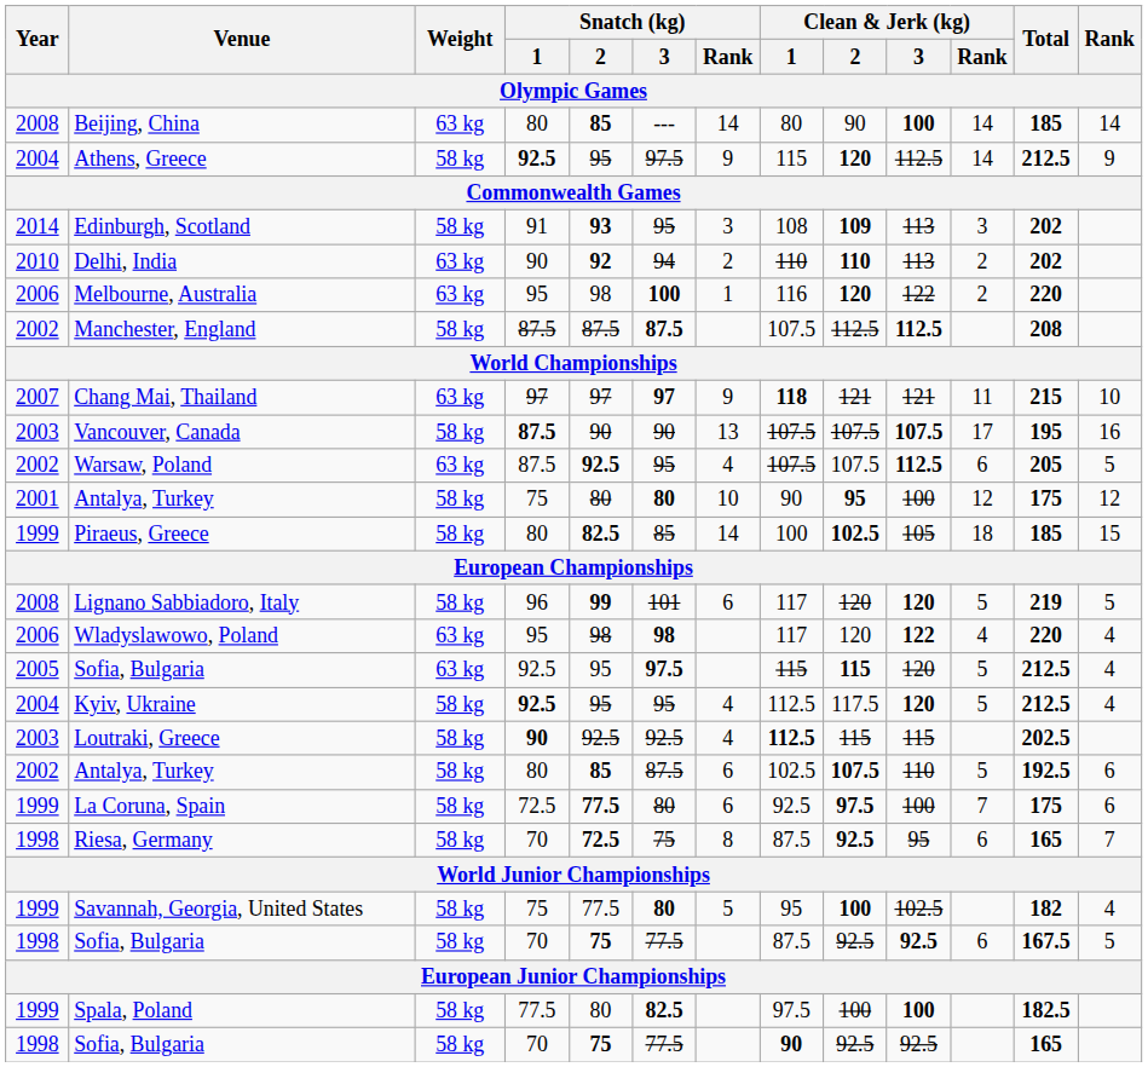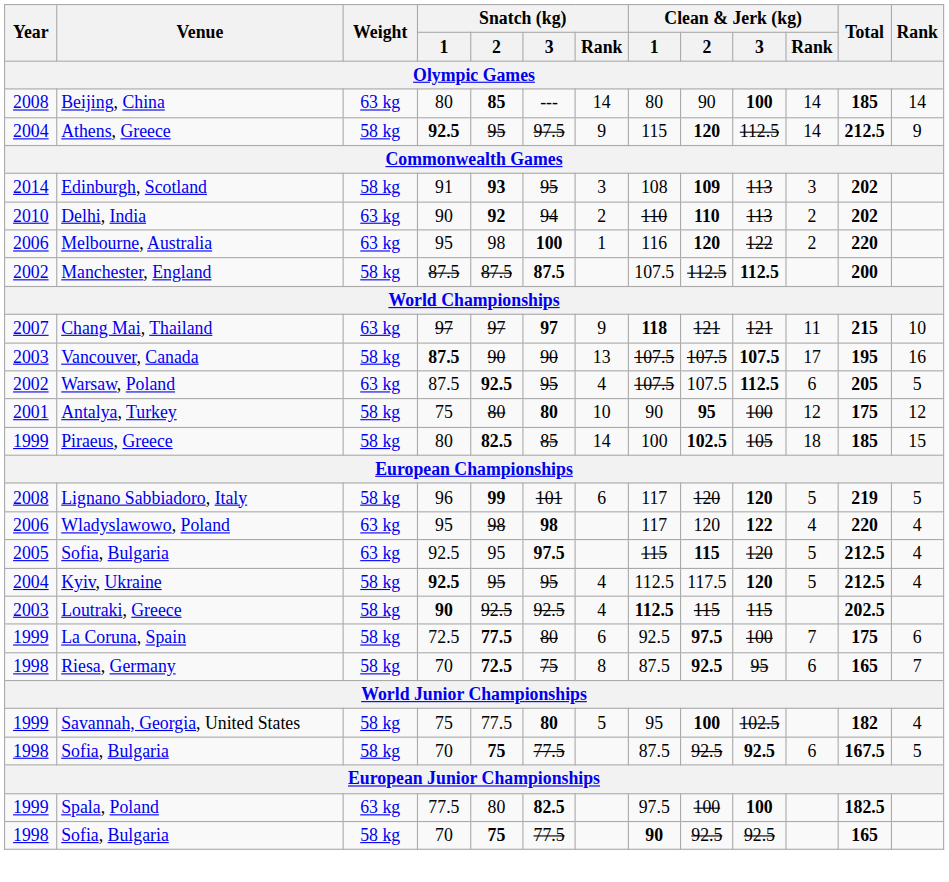 <table class = "wikitable" style="text-align:center;">
 <tr>
 <th rowspan="2" style="width:40px;">Year</th>
 <th rowspan="2" style="width:250px;">Venue</th>
 <th rowspan="2" style="width:60px;">Weight</th>
 <th colspan=4>Snatch (kg)</th>
 <th colspan=4>Clean & Jerk (kg)</th>
 <th rowspan="2" style="width:40px;">Total</th>
 <th rowspan="2" style="width:40px;">Rank</th>
 </tr>
 <tr>
 <th width=40>1</th>
 <th width=40>2</th>
 <th width=40>3</th>
 <th width=40>Rank</th>
 <th width=40>1</th>
 <th width=40>2</th>
 <th width=40>3</th>
 <th width=40>Rank</th>
 </tr>
 <tr>
 <th colspan=13><a href='#'>Olympic Games</a></th>
 </tr>
 <tr>
 <td><a href='#'>2008</a></td>
 <td align=left> <a href='#'>Beijing</a>, <a href='#'>China</a></td>
 <td><a href='#'>63 kg</a></td>
 <td>80</td>
 <td><strong>85</strong></td>
 <td>---</td>
 <td>14</td>
 <td>80</td>
 <td>90</td>
 <td><strong>100</strong></td>
 <td>14</td>
 <td><strong>185</strong></td>
 <td>14</td>
 </tr>
 <tr>
 <td><a href='#'>2004</a></td>
 <td align=left> <a href='#'>Athens</a>, <a href='#'>Greece</a></td>
 <td><a href='#'>58 kg</a></td>
 <td><strong>92.5</strong></td>
 <td><s>95</s></td>
 <td><s>97.5</s></td>
 <td>9</td>
 <td>115</td>
 <td><strong>120</strong></td>
 <td><s>112.5</s></td>
 <td>14</td>
 <td><strong>212.5</strong></td>
 <td>9</td>
 </tr>
 <tr>
 <th colspan=13><a href='#'>Commonwealth Games</a></th>
 </tr>
 <tr>
 <td><a href='#'>2014</a></td>
 <td align=left> <a href='#'>Edinburgh</a>, <a href='#'>Scotland</a></td>
 <td><a href='#'>58 kg</a></td>
 <td>91</td>
 <td><strong>93</strong></td>
 <td><s>95</s></td>
 <td>3</td>
 <td>108</td>
 <td><strong>109</strong></td>
 <td><s>113</s></td>
 <td>3</td>
 <td><strong>202</strong></td>
 <td><strong></strong></td>
 </tr>
 <tr>
 <td><a href='#'>2010</a></td>
 <td align=left> <a href='#'>Delhi</a>, <a href='#'>India</a></td>
 <td><a href='#'>63 kg</a></td>
 <td>90</td>
 <td><strong>92</strong></td>
 <td><s>94</s></td>
 <td>2</td>
 <td><s>110</s></td>
 <td><strong>110</strong></td>
 <td><s>113</s></td>
 <td>2</td>
 <td><strong>202</strong></td>
 <td><strong></strong></td>
 </tr>
 <tr>
 <td><a href='#'>2006</a></td>
 <td align=left> <a href='#'>Melbourne</a>, <a href='#'>Australia</a></td>
 <td><a href='#'>63 kg</a></td>
 <td>95</td>
 <td>98</td>
 <td><strong>100</strong></td>
 <td>1</td>
 <td>116</td>
 <td><strong>120</strong></td>
 <td><s>122</s></td>
 <td>2</td>
 <td><strong>220</strong></td>
 <td><strong></strong></td>
 </tr>
 <tr>
 <td><a href='#'>2002</a></td>
 <td align=left> <a href='#'>Manchester</a>, <a href='#'>England</a></td>
 <td><a href='#'>58 kg</a></td>
 <td><s>87.5</s></td>
 <td><s>87.5</s></td>
 <td><strong>87.5</strong></td>
 <td><strong></strong></td>
 <td>107.5</td>
 <td><s>112.5</s></td>
 <td><strong>112.5</strong></td>
 <td><strong></strong></td>
-<td><strong>208</strong></td>
+<td><strong>200</strong></td>
 <td><strong></strong></td>
 </tr>
 <tr>
 <th colspan=13><a href='#'>World Championships</a></th>
 </tr>
 <tr>
 <td><a href='#'>2007</a></td>
 <td align=left> <a href='#'>Chang Mai</a>, <a href='#'>Thailand</a></td>
 <td><a href='#'>63 kg</a></td>
 <td><s>97</s></td>
 <td><s>97</s></td>
 <td><strong>97</strong></td>
 <td>9</td>
 <td><strong>118</strong></td>
 <td><s>121</s></td>
 <td><s>121</s></td>
 <td>11</td>
 <td><strong>215</strong></td>
 <td>10</td>
 </tr>
 <tr>
 <td><a href='#'>2003</a></td>
 <td align=left> <a href='#'>Vancouver</a>, <a href='#'>Canada</a></td>
 <td><a href='#'>58 kg</a></td>
 <td><strong>87.5</strong></td>
 <td><s>90</s></td>
 <td><s>90</s></td>
 <td>13</td>
 <td><s>107.5</s></td>
 <td><s>107.5</s></td>
 <td><strong>107.5</strong></td>
 <td>17</td>
 <td><strong>195</strong></td>
 <td>16</td>
 </tr>
 <tr>
 <td><a href='#'>2002</a></td>
 <td align=left> <a href='#'>Warsaw</a>, <a href='#'>Poland</a></td>
 <td><a href='#'>63 kg</a></td>
 <td>87.5</td>
 <td><strong>92.5</strong></td>
 <td><s>95</s></td>
 <td>4</td>
 <td><s>107.5</s></td>
 <td>107.5</td>
 <td><strong>112.5</strong></td>
 <td>6</td>
 <td><strong>205</strong></td>
 <td>5</td>
 </tr>
 <tr>
 <td><a href='#'>2001</a></td>
 <td align=left> <a href='#'>Antalya</a>, <a href='#'>Turkey</a></td>
 <td><a href='#'>58 kg</a></td>
 <td>75</td>
 <td><s>80</s></td>
 <td><strong>80</strong></td>
 <td>10</td>
 <td>90</td>
 <td><strong>95</strong></td>
 <td><s>100</s></td>
 <td>12</td>
 <td><strong>175</strong></td>
 <td>12</td>
 </tr>
 <tr>
 <td><a href='#'>1999</a></td>
 <td align=left> <a href='#'>Piraeus</a>, <a href='#'>Greece</a></td>
 <td><a href='#'>58 kg</a></td>
 <td>80</td>
 <td><strong>82.5</strong></td>
 <td><s>85</s></td>
 <td>14</td>
 <td>100</td>
 <td><strong>102.5</strong></td>
 <td><s>105</s></td>
 <td>18</td>
 <td><strong>185</strong></td>
 <td>15</td>
 </tr>
 <tr>
 <th colspan=13><a href='#'>European Championships</a></th>
 </tr>
 <tr>
 <td><a href='#'>2008</a></td>
 <td align=left> <a href='#'>Lignano Sabbiadoro</a>, <a href='#'>Italy</a></td>
 <td><a href='#'>58 kg</a></td>
 <td>96</td>
 <td><strong>99</strong></td>
 <td><s>101</s></td>
 <td>6</td>
 <td>117</td>
 <td><s>120</s></td>
 <td><strong>120</strong></td>
 <td>5</td>
 <td><strong>219</strong></td>
 <td>5</td>
 </tr>
 <tr>
 <td><a href='#'>2006</a></td>
 <td align=left> <a href='#'>Wladyslawowo</a>, <a href='#'>Poland</a></td>
 <td><a href='#'>63 kg</a></td>
 <td>95</td>
 <td><s>98</s></td>
 <td><strong>98</strong></td>
 <td><strong></strong></td>
 <td>117</td>
 <td>120</td>
 <td><strong>122</strong></td>
 <td>4</td>
 <td><strong>220</strong></td>
 <td>4</td>
 </tr>
 <tr>
 <td><a href='#'>2005</a></td>
 <td align=left> <a href='#'>Sofia</a>, <a href='#'>Bulgaria</a></td>
 <td><a href='#'>63 kg</a></td>
 <td>92.5</td>
 <td>95</td>
 <td><strong>97.5</strong></td>
 <td><strong></strong></td>
 <td><s>115</s></td>
 <td><strong>115</strong></td>
 <td><s>120</s></td>
 <td>5</td>
 <td><strong>212.5</strong></td>
 <td>4</td>
 </tr>
 <tr>
 <td><a href='#'>2004</a></td>
 <td align=left> <a href='#'>Kyiv</a>, <a href='#'>Ukraine</a></td>
 <td><a href='#'>58 kg</a></td>
 <td><strong>92.5</strong></td>
 <td><s>95</s></td>
 <td><s>95</s></td>
 <td>4</td>
 <td>112.5</td>
 <td>117.5</td>
 <td><strong>120</strong></td>
 <td>5</td>
 <td><strong>212.5</strong></td>
 <td>4</td>
 </tr>
 <tr>
 <td><a href='#'>2003</a></td>
 <td align=left> <a href='#'>Loutraki</a>, <a href='#'>Greece</a></td>
 <td><a href='#'>58 kg</a></td>
 <td><strong>90</strong></td>
 <td><s>92.5</s></td>
 <td><s>92.5</s></td>
 <td>4</td>
 <td><strong>112.5</strong></td>
 <td><s>115</s></td>
 <td><s>115</s></td>
 <td><strong></strong></td>
 <td><strong>202.5</strong></td>
 <td><strong></strong></td>
 </tr>
 <tr>
-<td><a href='#'>2002</a></td>
-<td align=left> <a href='#'>Antalya</a>, <a href='#'>Turkey</a></td>
-<td><a href='#'>58 kg</a></td>
-<td>80</td>
-<td><strong>85</strong></td>
-<td><s>87.5</s></td>
-<td>6</td>
-<td>102.5</td>
-<td><strong>107.5</strong></td>
-<td><s>110</s></td>
-<td>5</td>
-<td><strong>192.5</strong></td>
-<td>6</td>
-</tr>
-<tr>
 <td><a href='#'>1999</a></td>
 <td align=left> <a href='#'>La Coruna</a>, <a href='#'>Spain</a></td>
 <td><a href='#'>58 kg</a></td>
 <td>72.5</td>
 <td><strong>77.5</strong></td>
 <td><s>80</s></td>
 <td>6</td>
 <td>92.5</td>
 <td><strong>97.5</strong></td>
 <td><s>100</s></td>
 <td>7</td>
 <td><strong>175</strong></td>
 <td>6</td>
 </tr>
 <tr>
 <td><a href='#'>1998</a></td>
 <td align=left> <a href='#'>Riesa</a>, <a href='#'>Germany</a></td>
 <td><a href='#'>58 kg</a></td>
 <td>70</td>
 <td><strong>72.5</strong></td>
 <td><s>75</s></td>
 <td>8</td>
 <td>87.5</td>
 <td><strong>92.5</strong></td>
 <td><s>95</s></td>
 <td>6</td>
 <td><strong>165</strong></td>
 <td>7</td>
 </tr>
 <tr>
 <th colspan=13><a href='#'>World Junior Championships</a></th>
 </tr>
 <tr>
 <td><a href='#'>1999</a></td>
 <td align=left> <a href='#'>Savannah, Georgia</a>, United States</td>
 <td><a href='#'>58 kg</a></td>
 <td>75</td>
 <td>77.5</td>
 <td><strong>80</strong></td>
 <td>5</td>
 <td>95</td>
 <td><strong>100</strong></td>
 <td><s>102.5</s></td>
 <td><strong></strong></td>
 <td><strong>182</strong></td>
 <td>4</td>
 </tr>
 <tr>
 <td><a href='#'>1998</a></td>
 <td align=left> <a href='#'>Sofia</a>, <a href='#'>Bulgaria</a></td>
 <td><a href='#'>58 kg</a></td>
 <td>70</td>
 <td><strong>75</strong></td>
 <td><s>77.5</s></td>
 <td><strong></strong></td>
 <td>87.5</td>
 <td><s>92.5</s></td>
 <td><strong>92.5</strong></td>
 <td>6</td>
 <td><strong>167.5</strong></td>
 <td>5</td>
 </tr>
 <tr>
 <th colspan=13><a href='#'>European Junior Championships</a></th>
 </tr>
 <tr>
 <td><a href='#'>1999</a></td>
 <td align=left> <a href='#'>Spala</a>, <a href='#'>Poland</a></td>
-<td><a href='#'>58 kg</a></td>
+<td><a href='#'>63 kg</a></td>
 <td>77.5</td>
 <td>80</td>
 <td><strong>82.5</strong></td>
 <td><strong></strong></td>
 <td>97.5</td>
 <td><s>100</s></td>
 <td><strong>100</strong></td>
 <td><strong></strong></td>
 <td><strong>182.5</strong></td>
 <td><strong></strong></td>
 </tr>
 <tr>
 <td><a href='#'>1998</a></td>
 <td align=left> <a href='#'>Sofia</a>, <a href='#'>Bulgaria</a></td>
 <td><a href='#'>58 kg</a></td>
 <td>70</td>
 <td><strong>75</strong></td>
 <td><s>77.5</s></td>
 <td><strong></strong></td>
 <td><strong>90</strong></td>
 <td><s>92.5</s></td>
 <td><s>92.5</s></td>
 <td><strong></strong></td>
 <td><strong>165</strong></td>
 <td><strong></strong></td>
 </tr>
 </table>
